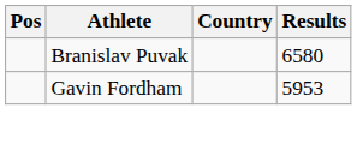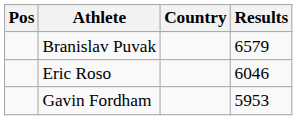 <table class="wikitable">
 <tr>
 <th>Pos</th>
 <th>Athlete</th>
 <th>Country</th>
 <th>Results</th>
 </tr>
 <tr>
 <td align="center"></td>
 <td>Branislav Puvak</td>
 <td></td>
-<td>6580</td>
+<td>6579</td>
+</tr>
+<tr>
+<td align="center"></td>
+<td>Eric Roso</td>
+<td></td>
+<td>6046</td>
 </tr>
 <tr>
 <td align="center"></td>
 <td>Gavin Fordham</td>
 <td></td>
 <td>5953</td>
 </tr>
 </table>
